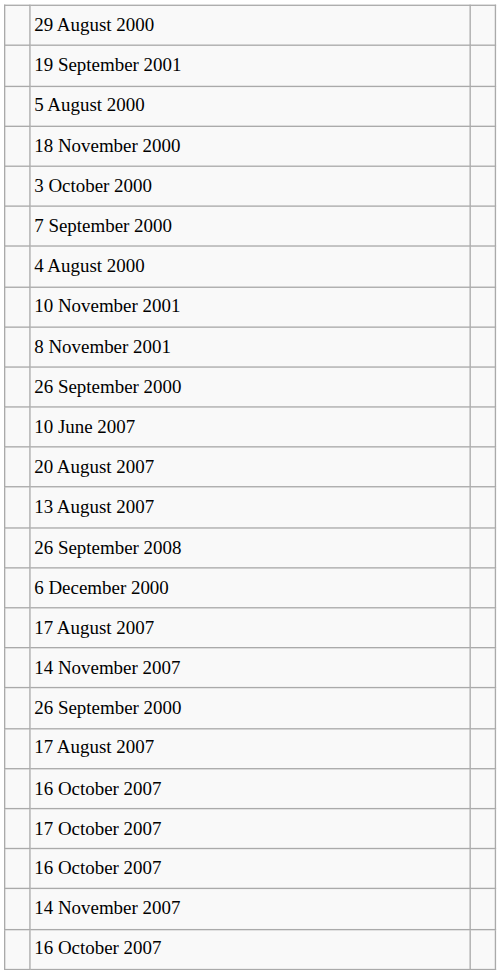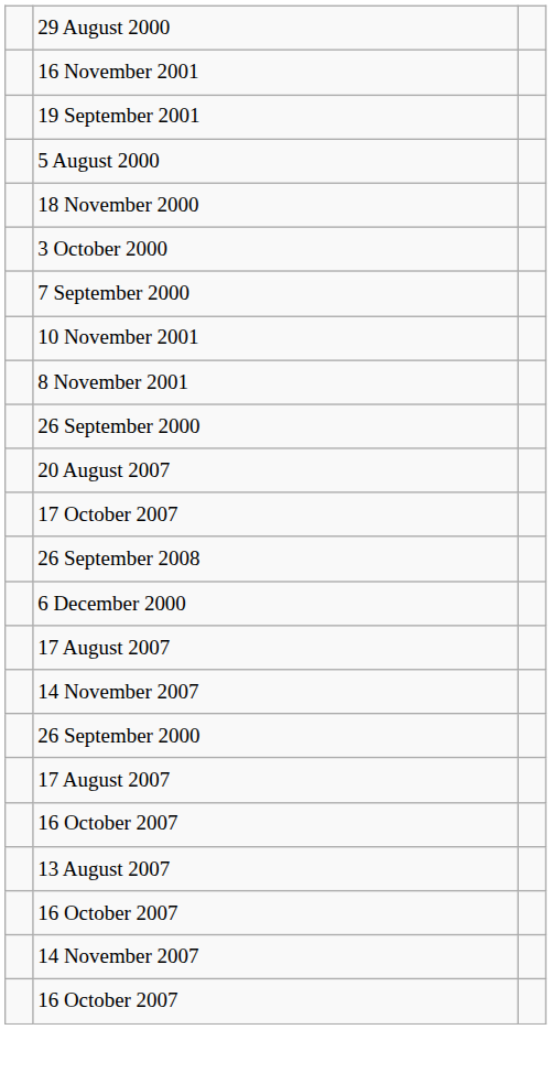 <table class="wikitable" style="font-size: 89%; float: left; width: 26em; margin-right: 1em; line-height: 1.65em"!important; height: 675px;>
 <tr>
 <td></td>
 <td>29 August 2000</td>
+<td></td>
+</tr>
+<tr>
+<td></td>
+<td>16 November 2001</td>
 <td></td>
 </tr>
 <tr>
 <td></td>
 <td>19 September 2001</td>
 <td></td>
 </tr>
 <tr>
 <td></td>
 <td>5 August 2000</td>
 <td></td>
 </tr>
 <tr>
 <td></td>
 <td>18 November 2000</td>
 <td></td>
 </tr>
 <tr>
 <td></td>
 <td>3 October 2000</td>
 <td></td>
 </tr>
 <tr>
 <td></td>
 <td>7 September 2000</td>
 <td></td>
 </tr>
 <tr>
 <td></td>
-<td>4 August 2000</td>
-<td></td>
-</tr>
-<tr>
-<td></td>
 <td>10 November 2001</td>
 <td></td>
 </tr>
 <tr>
 <td></td>
 <td>8 November 2001</td>
 <td></td>
 </tr>
 <tr>
 <td></td>
 <td>26 September 2000</td>
 <td></td>
 </tr>
 <tr>
 <td></td>
-<td>10 June 2007</td>
-<td></td>
-</tr>
-<tr>
-<td></td>
 <td>20 August 2007</td>
 <td></td>
 </tr>
 <tr>
 <td></td>
-<td>13 August 2007</td>
+<td>17 October 2007</td>
 <td></td>
 </tr>
 <tr>
 <td></td>
 <td>26 September 2008</td>
 <td></td>
 </tr>
 <tr>
 <td></td>
 <td>6 December 2000</td>
 <td></td>
 </tr>
 <tr>
 <td></td>
 <td>17 August 2007</td>
 <td></td>
 </tr>
 <tr>
 <td></td>
 <td>14 November 2007</td>
 <td></td>
 </tr>
 <tr>
 <td></td>
 <td>26 September 2000</td>
 <td></td>
 </tr>
 <tr>
 <td></td>
 <td>17 August 2007</td>
 <td></td>
 </tr>
 <tr>
 <td></td>
 <td>16 October 2007</td>
 <td></td>
 </tr>
 <tr>
 <td></td>
-<td>17 October 2007</td>
+<td>13 August 2007</td>
 <td></td>
 </tr>
 <tr>
 <td></td>
 <td>16 October 2007</td>
 <td></td>
 </tr>
 <tr>
 <td></td>
 <td>14 November 2007</td>
 <td></td>
 </tr>
 <tr>
 <td></td>
 <td>16 October 2007</td>
 <td></td>
 </tr>
 </table>
